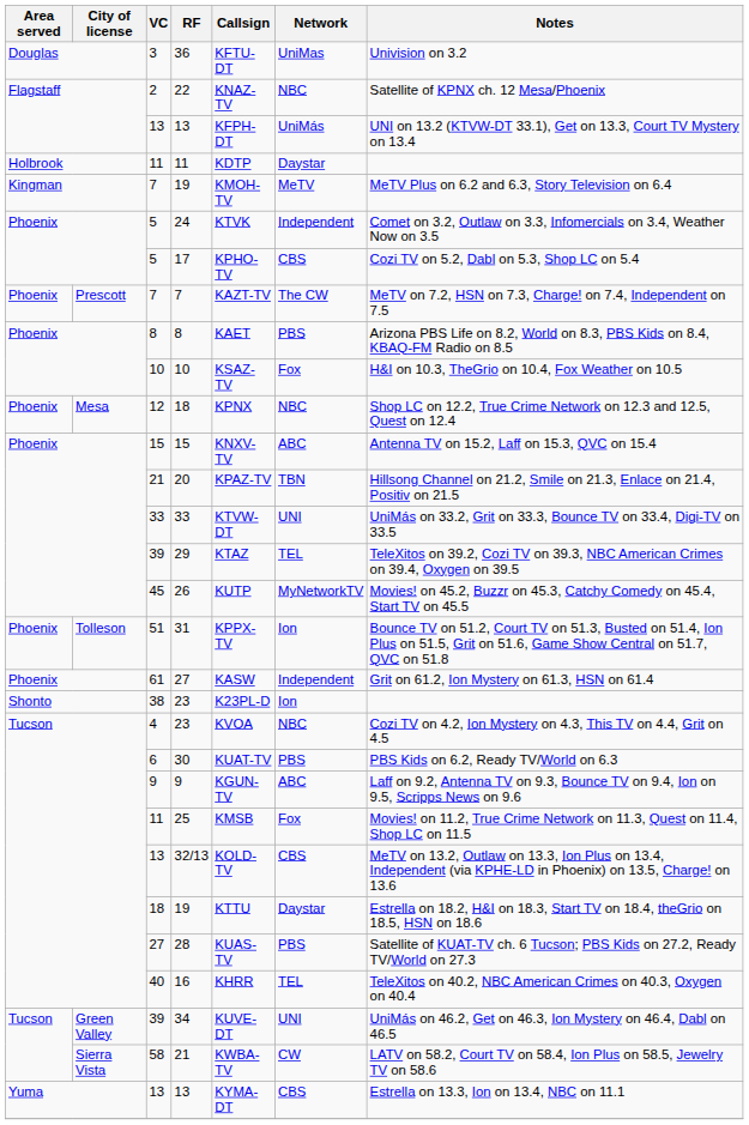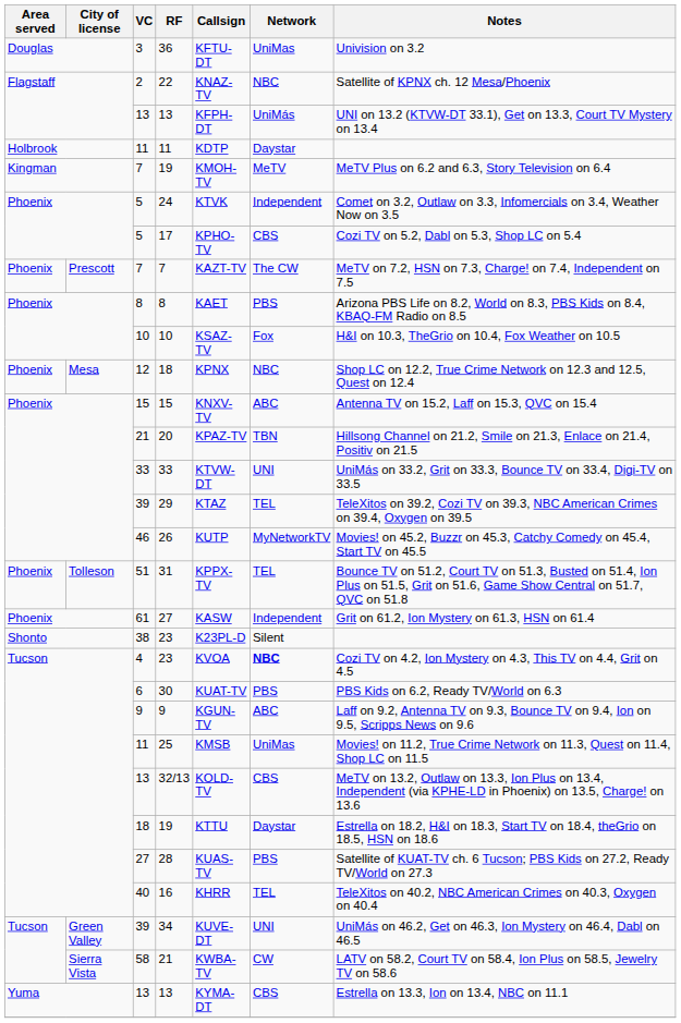 <table class="sortable wikitable" style="margin: 1em 1em 1em 0; background: #f9f9f9;">
 <tr>
 <th>Area served</th>
 <th>City of license</th>
 <th>VC</th>
 <th>RF</th>
 <th>Callsign</th>
 <th>Network</th>
 <th class="unsortable">Notes</th>
 </tr>
 <tr style="vertical-align: top; text-align: left;">
 <td colspan="2"><a href='#'>Douglas</a></td>
 <td>3</td>
 <td>36</td>
 <td><a href='#'>KFTU-DT</a></td>
 <td><a href='#'>UniMas</a></td>
 <td><a href='#'>Univision</a> on 3.2</td>
 </tr>
 <tr style="vertical-align: top; text-align: left;">
 <td colspan="2" rowspan="2"><a href='#'>Flagstaff</a></td>
 <td>2</td>
 <td>22</td>
 <td><a href='#'>KNAZ-TV</a></td>
 <td><a href='#'>NBC</a></td>
 <td>Satellite of <a href='#'>KPNX</a> ch. 12 <a href='#'>Mesa</a>/<a href='#'>Phoenix</a></td>
 </tr>
 <tr style="vertical-align: top; text-align: left;">
 <td>13</td>
 <td>13</td>
 <td><a href='#'>KFPH-DT</a></td>
 <td><a href='#'>UniMás</a></td>
 <td><a href='#'>UNI</a> on 13.2 (<a href='#'>KTVW-DT</a> 33.1), <a href='#'>Get</a> on 13.3, <a href='#'>Court TV Mystery</a> on 13.4</td>
 </tr>
 <tr style="vertical-align: top; text-align: left;">
 <td colspan="2"><a href='#'>Holbrook</a></td>
 <td>11</td>
 <td>11</td>
 <td><a href='#'>KDTP</a></td>
 <td><a href='#'>Daystar</a></td>
 <td></td>
 </tr>
 <tr style="vertical-align: top; text-align: left;">
 <td colspan="2"><a href='#'>Kingman</a></td>
 <td>7</td>
 <td>19</td>
 <td><a href='#'>KMOH-TV</a></td>
 <td><a href='#'>MeTV</a></td>
 <td><a href='#'>MeTV Plus</a> on 6.2 and 6.3, <a href='#'>Story Television</a> on 6.4</td>
 </tr>
 <tr style="vertical-align: top; text-align: left;">
 <td colspan="2" rowspan="2"><a href='#'>Phoenix</a></td>
 <td>5</td>
 <td>24</td>
 <td><a href='#'>KTVK</a></td>
 <td><a href='#'>Independent</a></td>
 <td><a href='#'>Comet</a> on 3.2, <a href='#'>Outlaw</a> on 3.3, <a href='#'>Infomercials</a> on 3.4, Weather Now on 3.5</td>
 </tr>
 <tr style="vertical-align: top; text-align: left;">
 <td>5</td>
 <td>17</td>
 <td><a href='#'>KPHO-TV</a></td>
 <td><a href='#'>CBS</a></td>
 <td><a href='#'>Cozi TV</a> on 5.2, <a href='#'>Dabl</a> on 5.3, <a href='#'>Shop LC</a> on 5.4</td>
 </tr>
 <tr style="vertical-align: top; text-align: left;">
 <td><a href='#'>Phoenix</a></td>
 <td><a href='#'>Prescott</a></td>
 <td>7</td>
 <td>7</td>
 <td><a href='#'>KAZT-TV</a></td>
 <td><a href='#'>The CW</a></td>
 <td><a href='#'>MeTV</a> on 7.2, <a href='#'>HSN</a> on 7.3, <a href='#'>Charge!</a> on 7.4, <a href='#'>Independent</a> on 7.5</td>
 </tr>
 <tr style="vertical-align: top; text-align: left;">
 <td colspan="2" rowspan="2"><a href='#'>Phoenix</a></td>
 <td>8</td>
 <td>8</td>
 <td><a href='#'>KAET</a></td>
 <td><a href='#'>PBS</a></td>
 <td>Arizona PBS Life on 8.2, <a href='#'>World</a> on 8.3, <a href='#'>PBS Kids</a> on 8.4, <a href='#'>KBAQ-FM</a> Radio on 8.5</td>
 </tr>
 <tr style="vertical-align: top; text-align: left;">
 <td>10</td>
 <td>10</td>
 <td><a href='#'>KSAZ-TV</a></td>
 <td><a href='#'>Fox</a></td>
 <td><a href='#'>H&I</a> on 10.3, <a href='#'>TheGrio</a> on 10.4, <a href='#'>Fox Weather</a> on 10.5</td>
 </tr>
 <tr style="vertical-align: top; text-align: left;">
 <td><a href='#'>Phoenix</a></td>
 <td><a href='#'>Mesa</a></td>
 <td>12</td>
 <td>18</td>
 <td><a href='#'>KPNX</a></td>
 <td><a href='#'>NBC</a></td>
 <td><a href='#'>Shop LC</a> on 12.2, <a href='#'>True Crime Network</a> on 12.3 and 12.5, <a href='#'>Quest</a> on 12.4</td>
 </tr>
 <tr style="vertical-align: top; text-align: left;">
 <td colspan="2" rowspan="5"><a href='#'>Phoenix</a></td>
 <td>15</td>
 <td>15</td>
 <td><a href='#'>KNXV-TV</a></td>
 <td><a href='#'>ABC</a></td>
 <td><a href='#'>Antenna TV</a> on 15.2, <a href='#'>Laff</a> on 15.3, <a href='#'>QVC</a> on 15.4</td>
 </tr>
 <tr style="vertical-align: top; text-align: left;">
 <td>21</td>
 <td>20</td>
 <td><a href='#'>KPAZ-TV</a></td>
 <td><a href='#'>TBN</a></td>
 <td><a href='#'>Hillsong Channel</a> on 21.2, <a href='#'>Smile</a> on 21.3, <a href='#'>Enlace</a> on 21.4, <a href='#'>Positiv</a> on 21.5</td>
 </tr>
 <tr style="vertical-align: top; text-align: left;">
 <td>33</td>
 <td>33</td>
 <td><a href='#'>KTVW-DT</a></td>
 <td><a href='#'>UNI</a></td>
 <td><a href='#'>UniMás</a> on 33.2, <a href='#'>Grit</a> on 33.3, <a href='#'>Bounce TV</a> on 33.4, <a href='#'>Digi-TV</a> on 33.5</td>
 </tr>
 <tr style="vertical-align: top; text-align: left;">
 <td>39</td>
 <td>29</td>
 <td><a href='#'>KTAZ</a></td>
 <td><a href='#'>TEL</a></td>
 <td><a href='#'>TeleXitos</a> on 39.2, <a href='#'>Cozi TV</a> on 39.3, <a href='#'>NBC American Crimes</a> on 39.4, <a href='#'>Oxygen</a> on 39.5</td>
 </tr>
 <tr style="vertical-align: top; text-align: left;">
-<td>45</td>
+<td>46</td>
 <td>26</td>
 <td><a href='#'>KUTP</a></td>
 <td><a href='#'>MyNetworkTV</a></td>
 <td><a href='#'>Movies!</a> on 45.2, <a href='#'>Buzzr</a> on 45.3, <a href='#'>Catchy Comedy</a> on 45.4, <a href='#'>Start TV</a> on 45.5</td>
 </tr>
 <tr style="vertical-align: top; text-align: left;">
 <td><a href='#'>Phoenix</a></td>
 <td><a href='#'>Tolleson</a></td>
 <td>51</td>
 <td>31</td>
 <td><a href='#'>KPPX-TV</a></td>
-<td><a href='#'>Ion</a></td>
+<td><a href='#'>TEL</a></td>
 <td><a href='#'>Bounce TV</a> on 51.2, <a href='#'>Court TV</a> on 51.3, <a href='#'>Busted</a> on 51.4, <a href='#'>Ion Plus</a> on 51.5, <a href='#'>Grit</a> on 51.6, <a href='#'>Game Show Central</a> on 51.7, <a href='#'>QVC</a> on 51.8</td>
 </tr>
 <tr style="vertical-align: top; text-align: left;">
 <td colspan="2"><a href='#'>Phoenix</a></td>
 <td>61</td>
 <td>27</td>
 <td><a href='#'>KASW</a></td>
 <td><a href='#'>Independent</a></td>
 <td><a href='#'>Grit</a> on 61.2, <a href='#'>Ion Mystery</a>  on 61.3, <a href='#'>HSN</a> on 61.4</td>
 </tr>
 <tr style="vertical-align: top; text-align: left;">
 <td colspan="2"><a href='#'>Shonto</a></td>
 <td>38</td>
 <td>23</td>
 <td><a href='#'>K23PL-D</a></td>
-<td><a href='#'>Ion</a></td>
+<td>Silent</td>
 <td></td>
 </tr>
 <tr style="vertical-align: top; text-align: left;">
 <td colspan="2" rowspan="8"><a href='#'>Tucson</a></td>
 <td>4</td>
 <td>23</td>
 <td><a href='#'>KVOA</a></td>
-<td><a href='#'>NBC</a></td>
+<td><strong><a href='#'>NBC</a></strong></td>
 <td><a href='#'>Cozi TV</a> on 4.2, <a href='#'>Ion Mystery</a> on 4.3, <a href='#'>This TV</a> on 4.4, <a href='#'>Grit</a> on 4.5</td>
 </tr>
 <tr style="vertical-align: top; text-align: left;">
 <td>6</td>
 <td>30</td>
 <td><a href='#'>KUAT-TV</a></td>
 <td><a href='#'>PBS</a></td>
 <td><a href='#'>PBS Kids</a> on 6.2, Ready TV/<a href='#'>World</a> on 6.3</td>
 </tr>
 <tr style="vertical-align: top; text-align: left;">
 <td>9</td>
 <td>9</td>
 <td><a href='#'>KGUN-TV</a></td>
 <td><a href='#'>ABC</a></td>
 <td><a href='#'>Laff</a> on 9.2, <a href='#'>Antenna TV</a> on 9.3, <a href='#'>Bounce TV</a> on 9.4, <a href='#'>Ion</a> on 9.5, <a href='#'>Scripps News</a> on 9.6</td>
 </tr>
 <tr style="vertical-align: top; text-align: left;">
 <td>11</td>
 <td>25</td>
 <td><a href='#'>KMSB</a></td>
-<td><a href='#'>Fox</a></td>
+<td><a href='#'>UniMas</a></td>
 <td><a href='#'>Movies!</a> on 11.2, <a href='#'>True Crime Network</a> on 11.3, <a href='#'>Quest</a> on 11.4, <a href='#'>Shop LC</a> on 11.5</td>
 </tr>
 <tr style="vertical-align: top; text-align: left;">
 <td>13</td>
 <td>32/13</td>
 <td><a href='#'>KOLD-TV</a></td>
 <td><a href='#'>CBS</a></td>
 <td><a href='#'>MeTV</a> on 13.2, <a href='#'>Outlaw</a> on 13.3, <a href='#'>Ion Plus</a> on 13.4, <a href='#'>Independent</a> (via <a href='#'>KPHE-LD</a> in Phoenix) on 13.5, <a href='#'>Charge!</a> on 13.6</td>
 </tr>
 <tr style="vertical-align: top; text-align: left;">
 <td>18</td>
 <td>19</td>
 <td><a href='#'>KTTU</a></td>
 <td><a href='#'>Daystar</a></td>
 <td><a href='#'>Estrella</a> on 18.2, <a href='#'>H&I</a> on 18.3, <a href='#'>Start TV</a> on 18.4, <a href='#'>theGrio</a> on 18.5, <a href='#'>HSN</a> on 18.6</td>
 </tr>
 <tr style="vertical-align: top; text-align: left;">
 <td>27</td>
 <td>28</td>
 <td><a href='#'>KUAS-TV</a></td>
 <td><a href='#'>PBS</a></td>
 <td>Satellite of <a href='#'>KUAT-TV</a> ch. 6 <a href='#'>Tucson</a>; <a href='#'>PBS Kids</a> on 27.2, Ready TV/<a href='#'>World</a> on 27.3</td>
 </tr>
 <tr style="vertical-align: top; text-align: left;">
 <td>40</td>
 <td>16</td>
 <td><a href='#'>KHRR</a></td>
 <td><a href='#'>TEL</a></td>
 <td><a href='#'>TeleXitos</a> on 40.2, <a href='#'>NBC American Crimes</a> on 40.3, <a href='#'>Oxygen</a> on 40.4</td>
 </tr>
 <tr style="vertical-align: top; text-align: left;">
 <td colspan="1" rowspan="2"><a href='#'>Tucson</a></td>
 <td><a href='#'>Green Valley</a></td>
 <td>39</td>
 <td>34</td>
 <td><a href='#'>KUVE-DT</a></td>
 <td><a href='#'>UNI</a></td>
 <td><a href='#'>UniMás</a> on 46.2, <a href='#'>Get</a> on 46.3, <a href='#'>Ion Mystery</a> on 46.4, <a href='#'>Dabl</a> on 46.5</td>
 </tr>
 <tr style="vertical-align: top; text-align: left;">
 <td><a href='#'>Sierra Vista</a></td>
 <td>58</td>
 <td>21</td>
 <td><a href='#'>KWBA-TV</a></td>
 <td><a href='#'>CW</a></td>
 <td><a href='#'>LATV</a> on 58.2, <a href='#'>Court TV</a> on 58.4, <a href='#'>Ion Plus</a> on 58.5, <a href='#'>Jewelry TV</a> on 58.6</td>
 </tr>
 <tr style="vertical-align: top; text-align: left;">
 <td colspan="2"><a href='#'>Yuma</a></td>
 <td>13</td>
 <td>13</td>
 <td><a href='#'>KYMA-DT</a></td>
 <td><a href='#'>CBS</a></td>
 <td><a href='#'>Estrella</a> on 13.3, <a href='#'>Ion</a> on 13.4, <a href='#'>NBC</a> on 11.1</td>
 </tr>
 <tr style="vertical-align: top; text-align: left;">
 </tr>
 </table>
